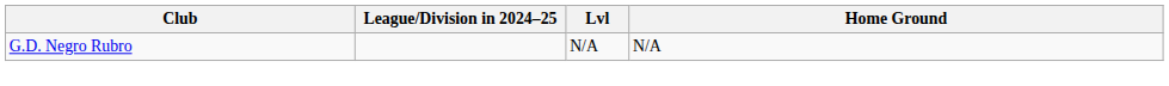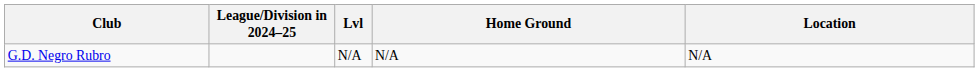 <table class="wikitable sortable" width=80% style="font-size:90%">
 <tr>
 <th width=17%><strong>Club</strong></th>
 <th width=10%><strong>League/Division in 2024–25</strong></th>
 <th width=3%><strong>Lvl</strong></th>
 <th width=26%><strong>Home Ground</strong></th>
+<th width=24%><strong>Location</strong></th>
 </tr>
 <tr>
 <td><a href='#'>G.D. Negro Rubro</a></td>
 <td></td>
 <td>N/A</td>
 <td>N/A</td>
+<td>N/A</td>
 </tr>
 </table>
